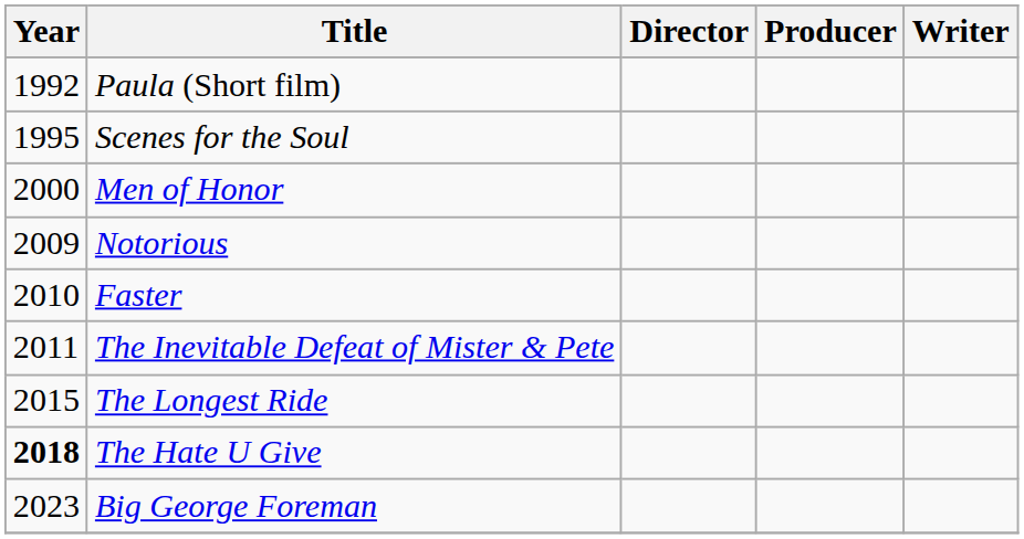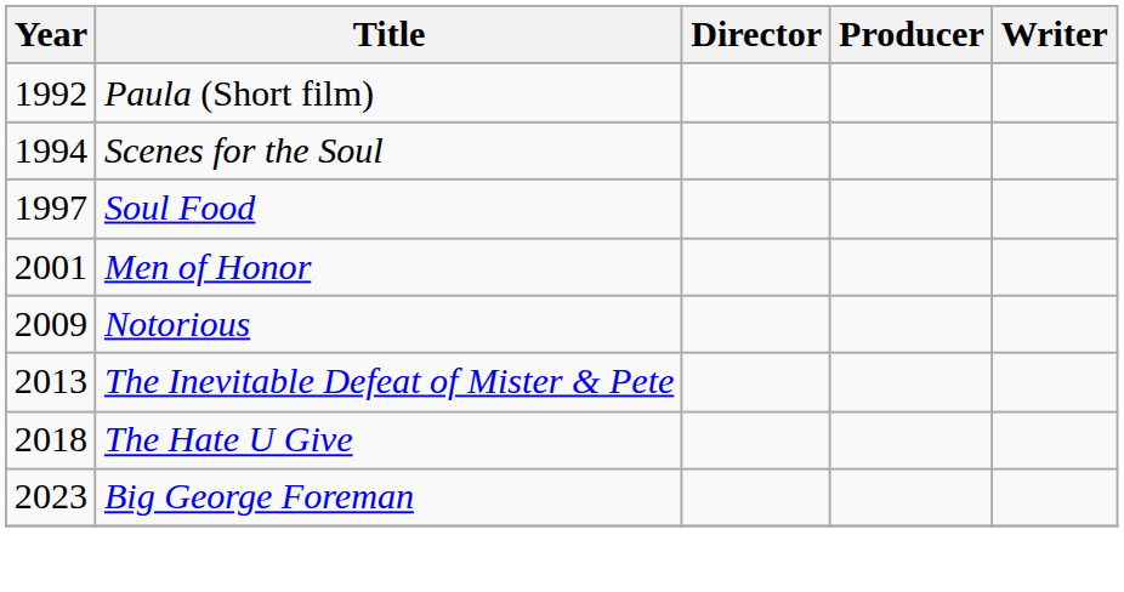 <table class="wikitable">
 <tr>
 <th>Year</th>
 <th>Title</th>
 <th>Director</th>
 <th>Producer</th>
 <th>Writer</th>
 </tr>
 <tr>
 <td>1992</td>
 <td><em>Paula</em> (Short film)</td>
 <td></td>
 <td></td>
 <td></td>
 </tr>
 <tr>
-<td>1995</td>
+<td>1994</td>
 <td><em>Scenes for the Soul</em></td>
 <td></td>
 <td></td>
 <td></td>
 </tr>
 <tr>
-<td>2000</td>
+<td>1997</td>
+<td><em><a href='#'>Soul Food</a></em></td>
+<td></td>
+<td></td>
+<td></td>
+</tr>
+<tr>
+<td>2001</td>
 <td><em><a href='#'>Men of Honor</a></em></td>
 <td></td>
 <td></td>
 <td></td>
 </tr>
 <tr>
 <td>2009</td>
 <td><em><a href='#'>Notorious</a></em></td>
 <td></td>
 <td></td>
 <td></td>
 </tr>
 <tr>
-<td>2010</td>
-<td><em><a href='#'>Faster</a></em></td>
-<td></td>
-<td></td>
-<td></td>
-</tr>
-<tr>
-<td>2011</td>
+<td>2013</td>
 <td><em><a href='#'>The Inevitable Defeat of Mister & Pete</a></em></td>
 <td></td>
 <td></td>
 <td></td>
 </tr>
 <tr>
-<td>2015</td>
-<td><em><a href='#'>The Longest Ride</a></em></td>
-<td></td>
-<td></td>
-<td></td>
-</tr>
-<tr>
-<td><strong>2018</strong></td>
+<td>2018</td>
 <td><em><a href='#'>The Hate U Give</a></em></td>
 <td></td>
 <td></td>
 <td></td>
 </tr>
 <tr>
 <td>2023</td>
 <td><em><a href='#'>Big George Foreman</a></em></td>
 <td></td>
 <td></td>
 <td></td>
 </tr>
 <tr>
 </tr>
 </table>
